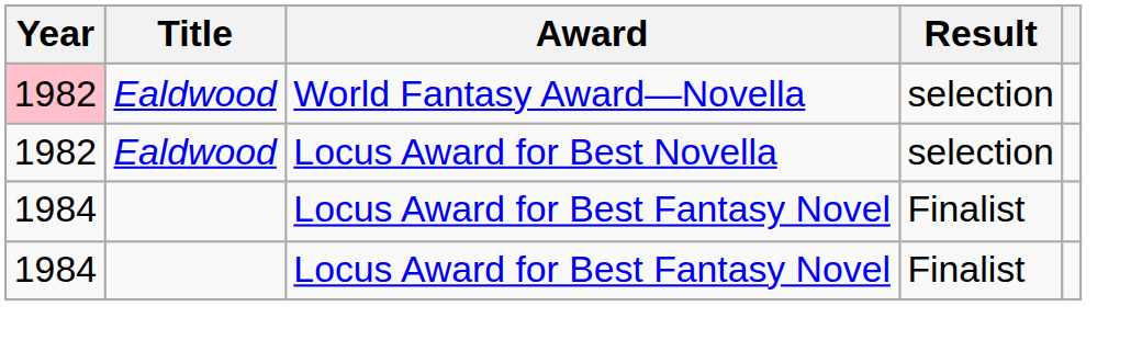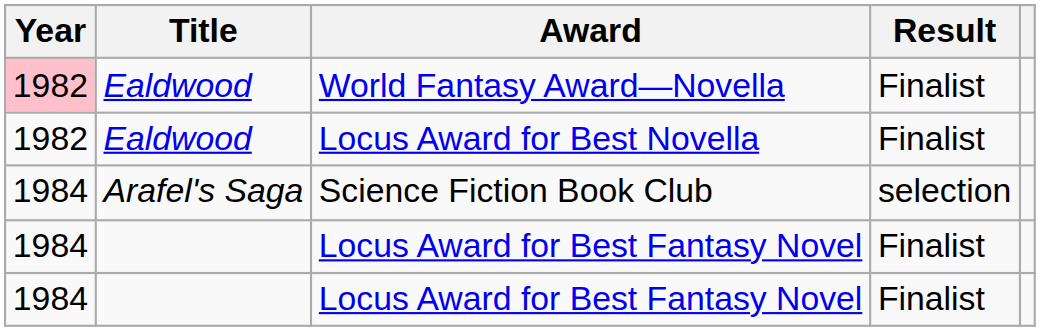 <table class="wikitable sortable mw-collapsible">
 <tr>
 <th>Year</th>
 <th>Title</th>
 <th>Award</th>
 <th>Result</th>
 <th></th>
 </tr>
 <tr>
 <td style="background: pink;">1982</td>
 <td><em><a href='#'>Ealdwood</a></em></td>
 <td><a href='#'>World Fantasy Award—Novella</a></td>
-<td>selection</td>
+<td>Finalist</td>
 <td></td>
 </tr>
 <tr>
 <td>1982</td>
 <td><em><a href='#'>Ealdwood</a></em></td>
 <td><a href='#'>Locus Award for Best Novella</a></td>
+<td>Finalist</td>
+<td></td>
+</tr>
+<tr>
+<td>1984</td>
+<td><em>Arafel's Saga</em></td>
+<td>Science Fiction Book Club</td>
 <td>selection</td>
 <td></td>
 </tr>
 <tr>
 <td>1984</td>
 <td><em></em></td>
 <td><a href='#'>Locus Award for Best Fantasy Novel</a></td>
 <td>Finalist</td>
 <td></td>
 </tr>
 <tr>
 <td>1984</td>
 <td><em></em></td>
 <td><a href='#'>Locus Award for Best Fantasy Novel</a></td>
 <td>Finalist</td>
 <td></td>
 </tr>
 </table>
